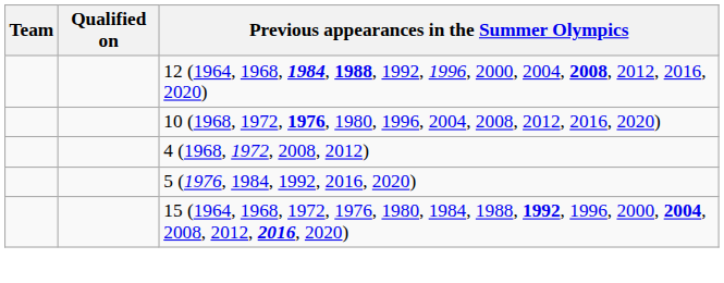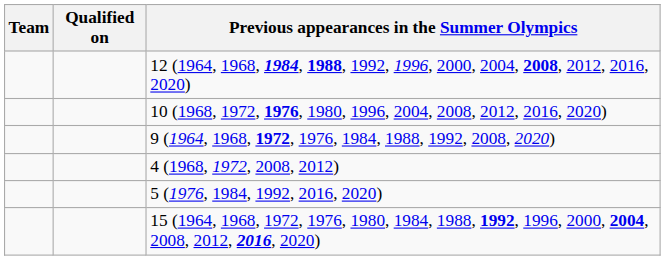 <table class="wikitable sortable">
 <tr>
 <th>Team</th>
 <th>Qualified on</th>
 <th data-sort-type="number">Previous appearances in the <a href='#'>Summer Olympics</a></th>
 </tr>
 <tr>
 <td></td>
 <td></td>
 <td>12 (<a href='#'>1964</a>, <a href='#'>1968</a>, <a href='#'><strong><em>1984</em></strong></a>, <a href='#'><strong>1988</strong></a>, <a href='#'>1992</a>, <a href='#'><em>1996</em></a>, <a href='#'>2000</a>, <a href='#'>2004</a>, <a href='#'><strong>2008</strong></a>, <a href='#'>2012</a>, <a href='#'>2016</a>, <a href='#'>2020</a>)</td>
 </tr>
 <tr>
 <td></td>
 <td></td>
 <td>10 (<a href='#'>1968</a>, <a href='#'>1972</a>, <a href='#'><strong>1976</strong></a>, <a href='#'>1980</a>, <a href='#'>1996</a>, <a href='#'>2004</a>, <a href='#'>2008</a>, <a href='#'>2012</a>, <a href='#'>2016</a>, <a href='#'>2020</a>)</td>
 </tr>
 <tr>
 <td></td>
 <td></td>
+<td>9 (<a href='#'><em>1964</em></a>, <a href='#'>1968</a>, <a href='#'><strong>1972</strong></a>, <a href='#'>1976</a>, <a href='#'>1984</a>, <a href='#'>1988</a>, <a href='#'>1992</a>, <a href='#'>2008</a>, <a href='#'><em>2020</em></a>)</td>
+</tr>
+<tr>
+<td></td>
+<td></td>
 <td>4 (<a href='#'>1968</a>, <a href='#'><em>1972</em></a>, <a href='#'>2008</a>, <a href='#'>2012</a>)</td>
 </tr>
 <tr>
 <td></td>
 <td></td>
 <td>5 (<a href='#'><em>1976</em></a>, <a href='#'>1984</a>, <a href='#'>1992</a>, <a href='#'>2016</a>, <a href='#'>2020</a>)</td>
 </tr>
 <tr>
 <td></td>
 <td></td>
 <td>15 (<a href='#'>1964</a>, <a href='#'>1968</a>, <a href='#'>1972</a>, <a href='#'>1976</a>, <a href='#'>1980</a>, <a href='#'>1984</a>, <a href='#'>1988</a>, <a href='#'><strong>1992</strong></a>, <a href='#'>1996</a>, <a href='#'>2000</a>, <a href='#'><strong>2004</strong></a>, <a href='#'>2008</a>, <a href='#'>2012</a>, <a href='#'><strong><em>2016</em></strong></a>, <a href='#'>2020</a>)</td>
 </tr>
 </table>
